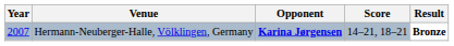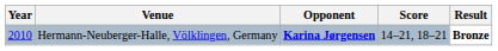 <table class="sortable wikitable" style="font-size: 90%;">
 <tr>
 <th>Year</th>
 <th>Venue</th>
 <th>Opponent</th>
 <th>Score</th>
 <th>Result</th>
 </tr>
 <tr style="background:#AABBCC">
-<td align="center"><a href='#'>2007</a></td>
+<td align="center"><a href='#'>2010</a></td>
 <td align="left">Hermann-Neuberger-Halle, <a href='#'>Völklingen</a>, Germany</td>
 <td align="left"><strong> <a href='#'>Karina Jørgensen</a></strong></td>
 <td align="left">14–21, 18–21</td>
 <td style="text-align:left; background:white"> <strong>Bronze</strong></td>
 </tr>
 </table>
